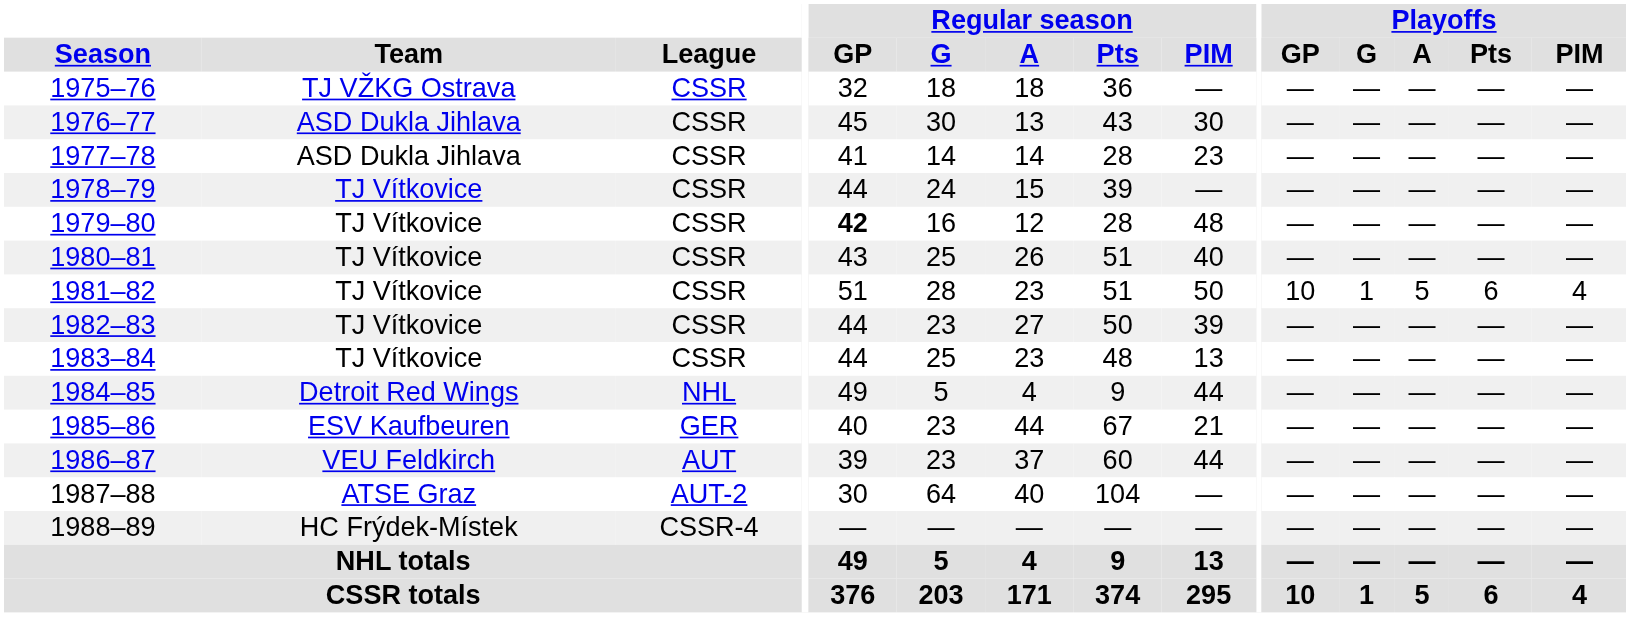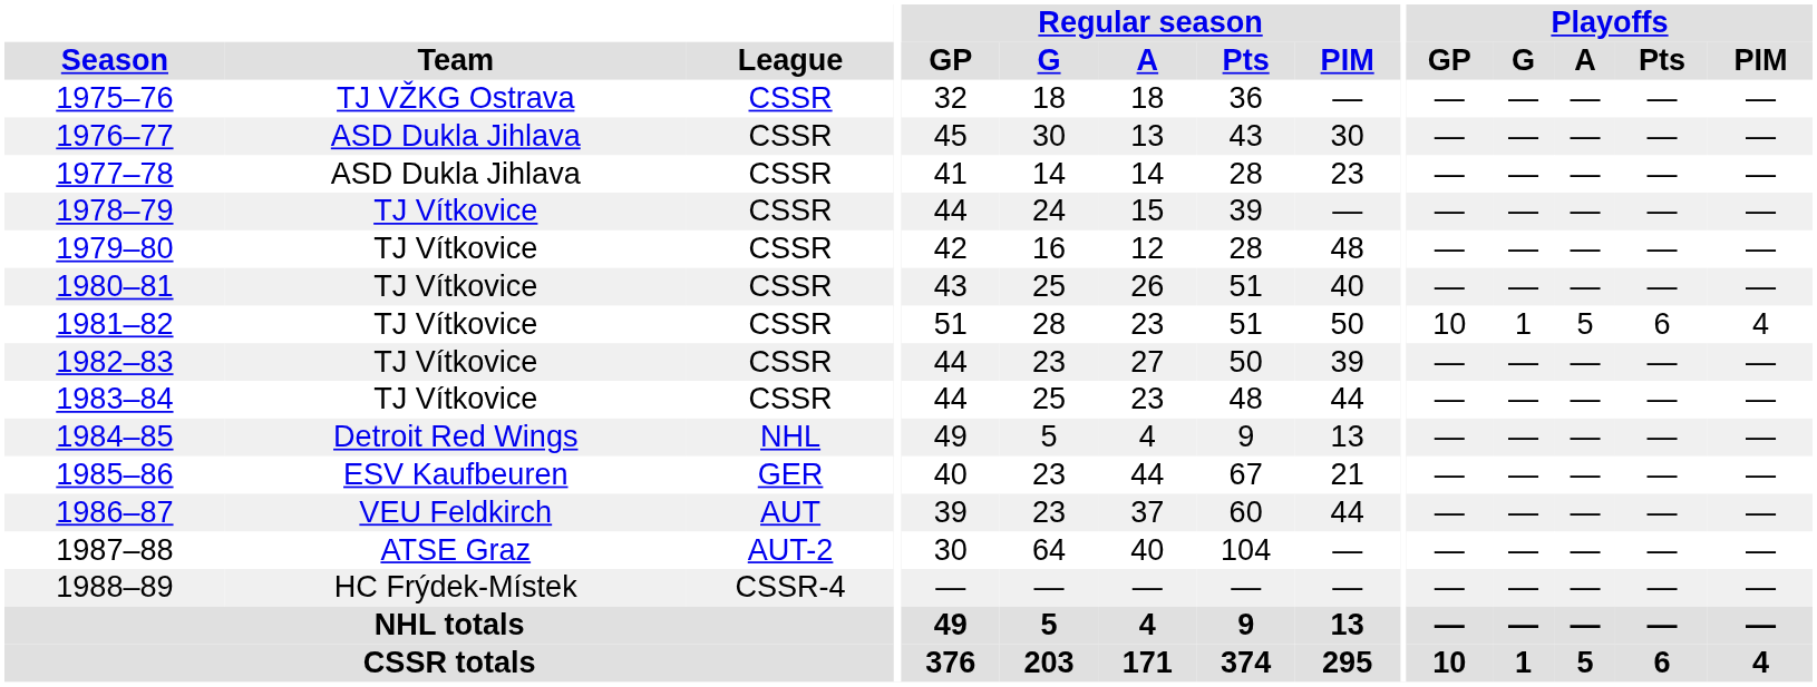 <table border="0" cellpadding="1" cellspacing="0" style="text-align:center; width:60em">
 <tr bgcolor="#e0e0e0">
 <th colspan="3" bgcolor="#ffffff"></th>
 <th rowspan="100" bgcolor="#ffffff"></th>
 <th colspan="5"><a href='#'>Regular season</a></th>
 <th rowspan="100" bgcolor="#ffffff"></th>
 <th colspan="5"><a href='#'>Playoffs</a></th>
 </tr>
 <tr bgcolor="#e0e0e0">
 <th><a href='#'>Season</a></th>
 <th>Team</th>
 <th>League</th>
 <th>GP</th>
 <th><a href='#'>G</a></th>
 <th><a href='#'>A</a></th>
 <th><a href='#'>Pts</a></th>
 <th><a href='#'>PIM</a></th>
 <th>GP</th>
 <th>G</th>
 <th>A</th>
 <th>Pts</th>
 <th>PIM</th>
 </tr>
 <tr>
 <td><a href='#'>1975–76</a></td>
 <td><a href='#'>TJ VŽKG Ostrava</a></td>
 <td><a href='#'>CSSR</a></td>
 <td>32</td>
 <td>18</td>
 <td>18</td>
 <td>36</td>
 <td>—</td>
 <td>—</td>
 <td>—</td>
 <td>—</td>
 <td>—</td>
 <td>—</td>
 </tr>
 <tr bgcolor="#f0f0f0">
 <td><a href='#'>1976–77</a></td>
 <td><a href='#'>ASD Dukla Jihlava</a></td>
 <td>CSSR</td>
 <td>45</td>
 <td>30</td>
 <td>13</td>
 <td>43</td>
 <td>30</td>
 <td>—</td>
 <td>—</td>
 <td>—</td>
 <td>—</td>
 <td>—</td>
 </tr>
 <tr>
 <td><a href='#'>1977–78</a></td>
 <td>ASD Dukla Jihlava</td>
 <td>CSSR</td>
 <td>41</td>
 <td>14</td>
 <td>14</td>
 <td>28</td>
 <td>23</td>
 <td>—</td>
 <td>—</td>
 <td>—</td>
 <td>—</td>
 <td>—</td>
 </tr>
 <tr bgcolor="#f0f0f0">
 <td><a href='#'>1978–79</a></td>
 <td><a href='#'>TJ Vítkovice</a></td>
 <td>CSSR</td>
 <td>44</td>
 <td>24</td>
 <td>15</td>
 <td>39</td>
 <td>—</td>
 <td>—</td>
 <td>—</td>
 <td>—</td>
 <td>—</td>
 <td>—</td>
 </tr>
 <tr>
 <td><a href='#'>1979–80</a></td>
 <td>TJ Vítkovice</td>
 <td>CSSR</td>
-<td><strong>42</strong></td>
+<td>42</td>
 <td>16</td>
 <td>12</td>
 <td>28</td>
 <td>48</td>
 <td>—</td>
 <td>—</td>
 <td>—</td>
 <td>—</td>
 <td>—</td>
 </tr>
 <tr bgcolor="#f0f0f0">
 <td><a href='#'>1980–81</a></td>
 <td>TJ Vítkovice</td>
 <td>CSSR</td>
 <td>43</td>
 <td>25</td>
 <td>26</td>
 <td>51</td>
 <td>40</td>
 <td>—</td>
 <td>—</td>
 <td>—</td>
 <td>—</td>
 <td>—</td>
 </tr>
 <tr>
 <td><a href='#'>1981–82</a></td>
 <td>TJ Vítkovice</td>
 <td>CSSR</td>
 <td>51</td>
 <td>28</td>
 <td>23</td>
 <td>51</td>
 <td>50</td>
 <td>10</td>
 <td>1</td>
 <td>5</td>
 <td>6</td>
 <td>4</td>
 </tr>
 <tr bgcolor="#f0f0f0">
 <td><a href='#'>1982–83</a></td>
 <td>TJ Vítkovice</td>
 <td>CSSR</td>
 <td>44</td>
 <td>23</td>
 <td>27</td>
 <td>50</td>
 <td>39</td>
 <td>—</td>
 <td>—</td>
 <td>—</td>
 <td>—</td>
 <td>—</td>
 </tr>
 <tr>
 <td><a href='#'>1983–84</a></td>
 <td>TJ Vítkovice</td>
 <td>CSSR</td>
 <td>44</td>
 <td>25</td>
 <td>23</td>
 <td>48</td>
-<td>13</td>
+<td>44</td>
 <td>—</td>
 <td>—</td>
 <td>—</td>
 <td>—</td>
 <td>—</td>
 </tr>
 <tr bgcolor="#f0f0f0">
 <td><a href='#'>1984–85</a></td>
 <td><a href='#'>Detroit Red Wings</a></td>
 <td><a href='#'>NHL</a></td>
 <td>49</td>
 <td>5</td>
 <td>4</td>
 <td>9</td>
-<td>44</td>
+<td>13</td>
 <td>—</td>
 <td>—</td>
 <td>—</td>
 <td>—</td>
 <td>—</td>
 </tr>
 <tr>
 <td><a href='#'>1985–86</a></td>
 <td><a href='#'>ESV Kaufbeuren</a></td>
 <td><a href='#'>GER</a></td>
 <td>40</td>
 <td>23</td>
 <td>44</td>
 <td>67</td>
 <td>21</td>
 <td>—</td>
 <td>—</td>
 <td>—</td>
 <td>—</td>
 <td>—</td>
 </tr>
 <tr bgcolor="#f0f0f0">
 <td><a href='#'>1986–87</a></td>
 <td><a href='#'>VEU Feldkirch</a></td>
 <td><a href='#'>AUT</a></td>
 <td>39</td>
 <td>23</td>
 <td>37</td>
 <td>60</td>
 <td>44</td>
 <td>—</td>
 <td>—</td>
 <td>—</td>
 <td>—</td>
 <td>—</td>
 </tr>
 <tr>
 <td>1987–88</td>
 <td><a href='#'>ATSE Graz</a></td>
 <td><a href='#'>AUT-2</a></td>
 <td>30</td>
 <td>64</td>
 <td>40</td>
 <td>104</td>
 <td>—</td>
 <td>—</td>
 <td>—</td>
 <td>—</td>
 <td>—</td>
 <td>—</td>
 </tr>
 <tr bgcolor="#f0f0f0">
 <td>1988–89</td>
 <td>HC Frýdek-Místek</td>
 <td>CSSR-4</td>
 <td>—</td>
 <td>—</td>
 <td>—</td>
 <td>—</td>
 <td>—</td>
 <td>—</td>
 <td>—</td>
 <td>—</td>
 <td>—</td>
 <td>—</td>
 </tr>
 <tr bgcolor="#e0e0e0">
 <th colspan="3">NHL totals</th>
 <th>49</th>
 <th>5</th>
 <th>4</th>
 <th>9</th>
 <th>13</th>
 <th>—</th>
 <th>—</th>
 <th>—</th>
 <th>—</th>
 <th>—</th>
 </tr>
 <tr bgcolor="#e0e0e0">
 <th colspan="3">CSSR totals</th>
 <th>376</th>
 <th>203</th>
 <th>171</th>
 <th>374</th>
 <th>295</th>
 <th>10</th>
 <th>1</th>
 <th>5</th>
 <th>6</th>
 <th>4</th>
 </tr>
 </table>
